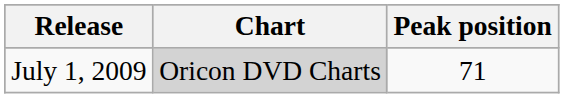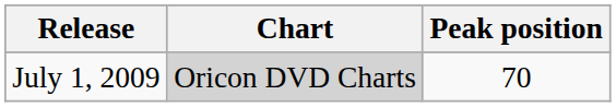 <table class="wikitable">
 <tr>
 <th>Release</th>
 <th>Chart</th>
 <th>Peak position</th>
 </tr>
 <tr>
 <td>July 1, 2009</td>
 <td style="background: lightgrey;">Oricon DVD Charts</td>
-<td align="center">71</td>
+<td align="center">70</td>
 </tr>
 </table>
